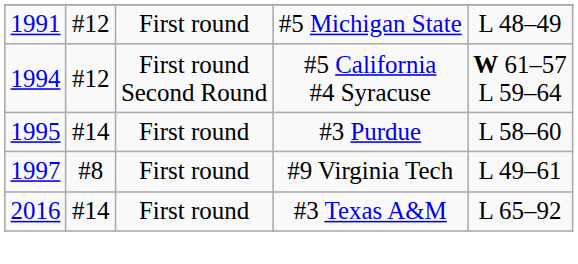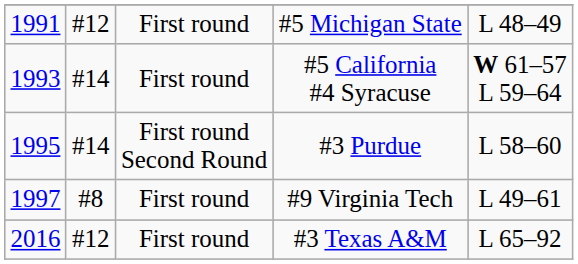 <table class="wikitable" style="text-align:center">
 <tr>
 </tr>
 <tr align="center">
 <td><a href='#'>1991</a></td>
 <td>#12</td>
 <td>First round</td>
 <td>#5 <a href='#'>Michigan State</a></td>
 <td>L 48–49</td>
 </tr>
 <tr align="center">
-<td><a href='#'>1994</a></td>
-<td>#12</td>
-<td>First round<br>Second Round</td>
+<td><a href='#'>1993</a></td>
+<td>#14</td>
+<td>First round</td>
 <td>#5 <a href='#'>California</a><br>#4 Syracuse</td>
 <td><strong>W</strong> 61–57<br>L 59–64</td>
 </tr>
 <tr align="center">
 <td><a href='#'>1995</a></td>
 <td>#14</td>
-<td>First round</td>
+<td>First round<br>Second Round</td>
 <td>#3 <a href='#'>Purdue</a></td>
 <td>L 58–60</td>
 </tr>
 <tr align="center">
 <td><a href='#'>1997</a></td>
 <td>#8</td>
 <td>First round</td>
 <td>#9 Virginia Tech</td>
 <td>L 49–61</td>
 </tr>
 <tr align="center">
 <td><a href='#'>2016</a></td>
-<td>#14</td>
+<td>#12</td>
 <td>First round</td>
 <td>#3 <a href='#'>Texas A&M</a></td>
 <td>L 65–92</td>
 </tr>
 </table>
